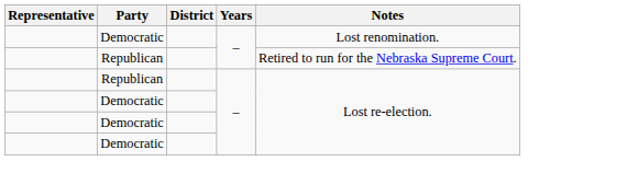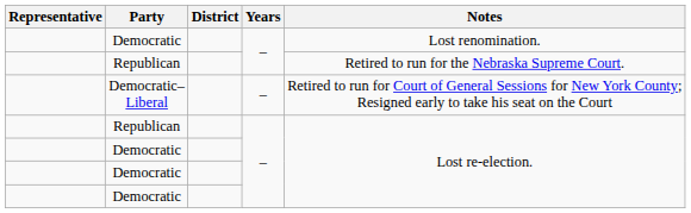 <table class="wikitable sortable" style="text-align:center">
 <tr valign=bottom>
 <th>Representative</th>
 <th>Party</th>
 <th>District</th>
 <th>Years</th>
 <th>Notes</th>
 </tr>
 <tr>
 <td align=left></td>
 <td>Democratic</td>
 <td></td>
 <td rowspan="2" nowrap=""> –<br></td>
 <td>Lost renomination.</td>
 </tr>
 <tr>
 <td align=left></td>
 <td>Republican</td>
 <td></td>
 <td>Retired to run for the <a href='#'>Nebraska Supreme Court</a>.</td>
+</tr>
+<tr>
+<td align=left></td>
+<td>Democratic–<br><a href='#'>Liberal</a></td>
+<td></td>
+<td nowrap> –<br></td>
+<td>Retired to  run for <a href='#'>Court of General Sessions</a> for <a href='#'>New York County</a>;<br>Resigned early to take his seat on the Court</td>
 </tr>
 <tr>
 <td align=left></td>
 <td>Republican</td>
 <td></td>
 <td rowspan="4" nowrap=""> –<br></td>
 <td rowspan="4">Lost re-election.</td>
 </tr>
 <tr>
 <td align=left></td>
 <td>Democratic</td>
 <td></td>
 </tr>
 <tr>
 <td align=left></td>
 <td>Democratic</td>
 <td></td>
 </tr>
 <tr>
 <td align=left></td>
 <td>Democratic</td>
 <td></td>
 </tr>
 </table>
